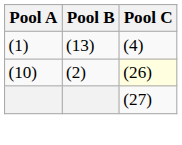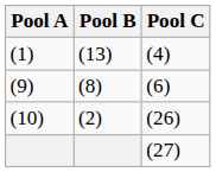 <table class="wikitable">
 <tr>
 <th width=33%>Pool A</th>
 <th width=33%>Pool B</th>
 <th width=33%>Pool C</th>
 </tr>
 <tr>
 <td> (1)</td>
 <td> (13)</td>
 <td> (4)</td>
 </tr>
 <tr>
+<td> (9)</td>
+<td> (8)</td>
+<td> (6)</td>
+</tr>
+<tr>
 <td> (10)</td>
 <td> (2)</td>
-<td style="background: lightyellow;"> (26)</td>
+<td> (26)</td>
 </tr>
 <tr>
 <th></th>
 <th></th>
 <td> (27)</td>
 </tr>
 </table>
